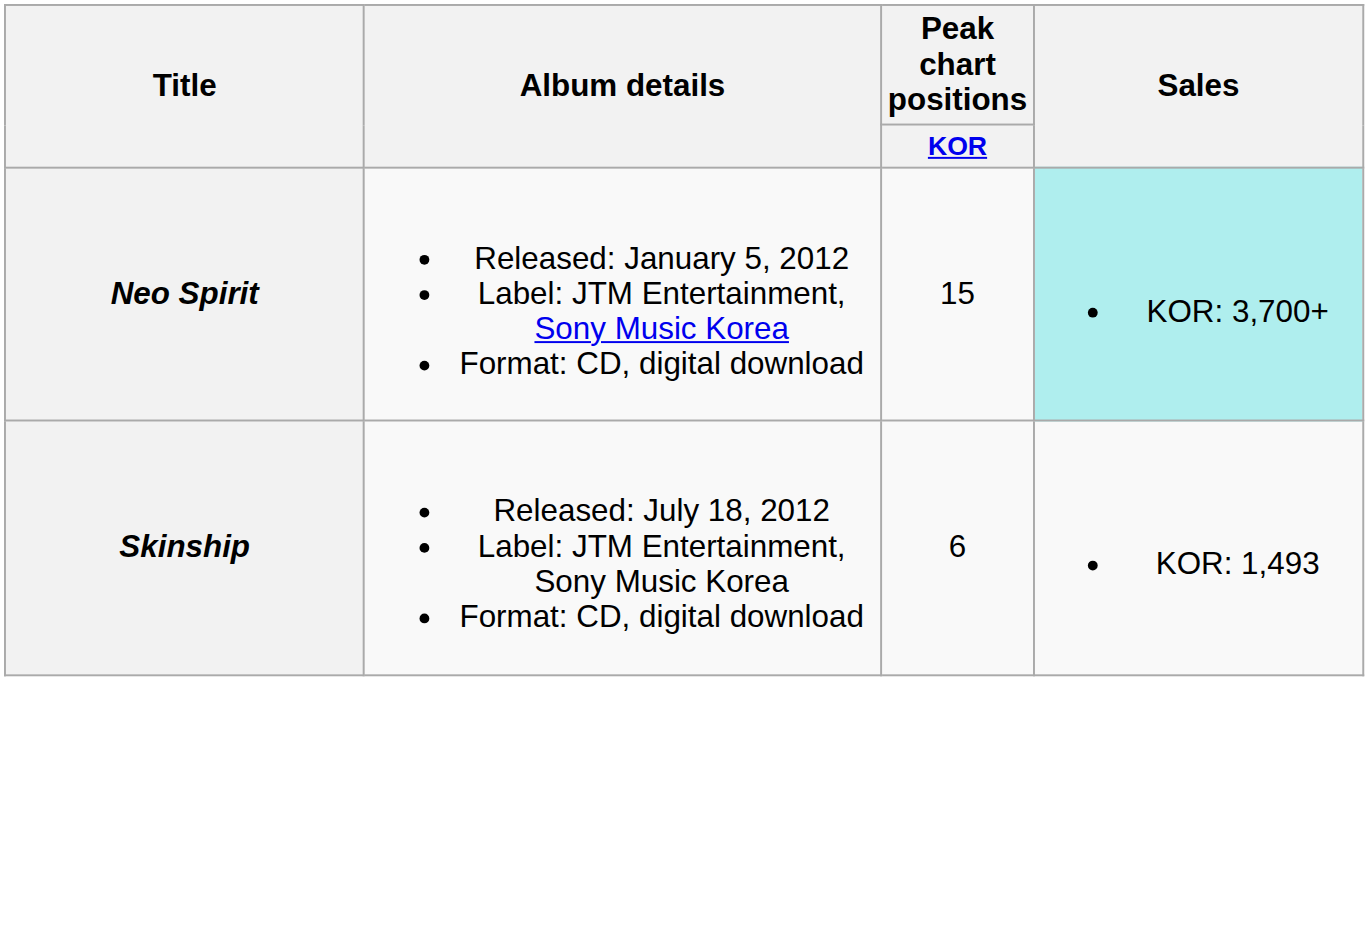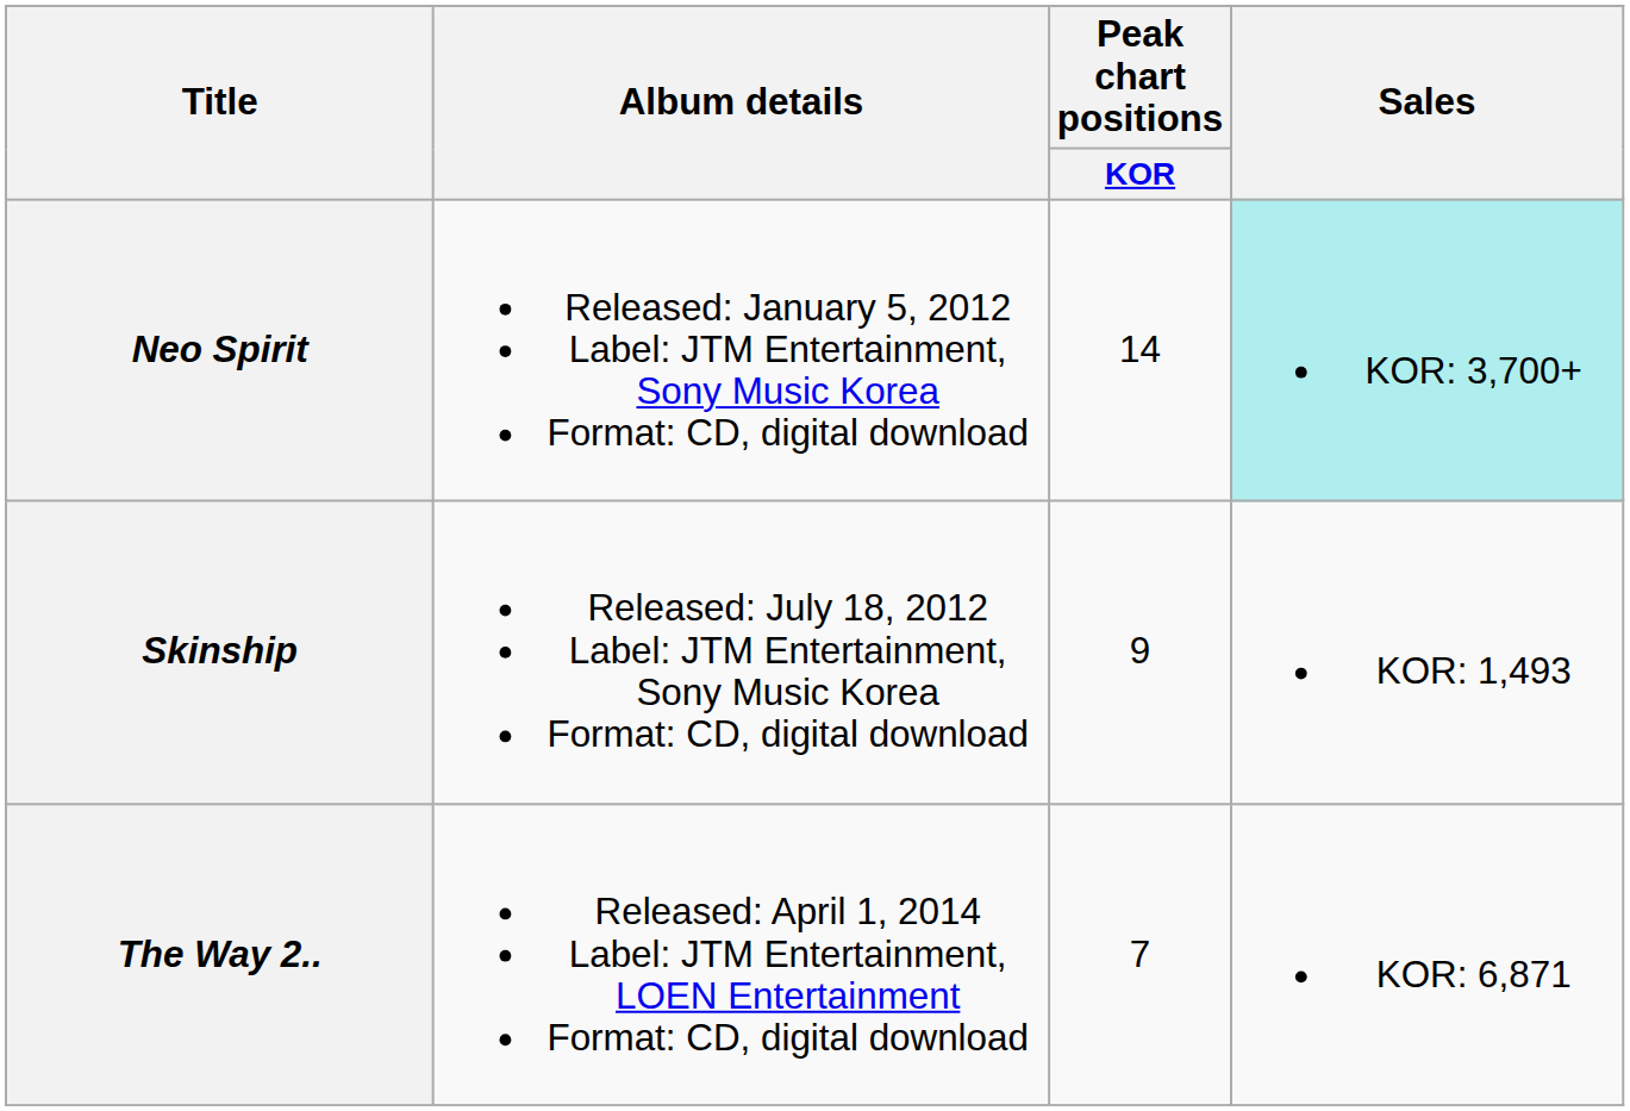 <table class="wikitable plainrowheaders" style="text-align:center;">
 <tr>
 <th scope="col" rowspan="2" style="width:11em;">Title</th>
 <th scope="col" rowspan="2" style="width:16em;">Album details</th>
 <th scope="col" colspan="1">Peak chart positions</th>
 <th scope="col" rowspan="2" style="width:10em;">Sales</th>
 </tr>
 <tr>
 <th scope="col" style="width:3em;font-size:85%;"><a href='#'>KOR</a><br></th>
 </tr>
 <tr>
 <th scope="row"><em>Neo Spirit</em></th>
 <td><br><ul><li>Released: January 5, 2012</li><li>Label: JTM Entertainment, <a href='#'>Sony Music Korea</a></li><li>Format: CD, digital download</li></ul></td>
-<td>15</td>
+<td>14</td>
 <td style="background: paleturquoise;"><br><ul><li>KOR: 3,700+</li></ul></td>
 </tr>
 <tr>
 <th scope="row"><em>Skinship</em></th>
 <td><br><ul><li>Released: July 18, 2012</li><li>Label: JTM Entertainment, Sony Music Korea</li><li>Format: CD, digital download</li></ul></td>
-<td>6</td>
+<td>9</td>
 <td><br><ul><li>KOR: 1,493</li></ul></td>
 </tr>
+<tr>
+<th scope="row"><em>The Way 2..</em></th>
+<td><br><ul><li>Released: April 1, 2014</li><li>Label: JTM Entertainment, <a href='#'>LOEN Entertainment</a></li><li>Format: CD, digital download</li></ul></td>
+<td>7</td>
+<td><br><ul><li>KOR: 6,871</li></ul></td>
+</tr>
 </table>
